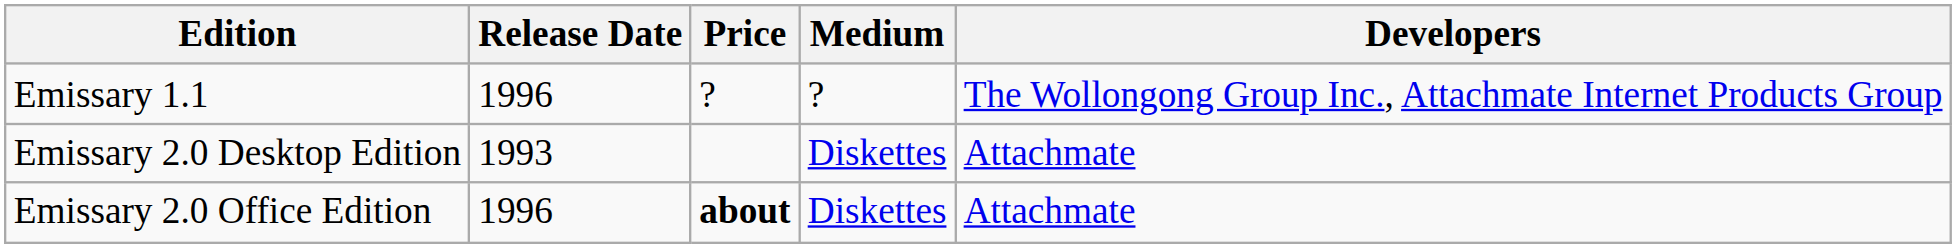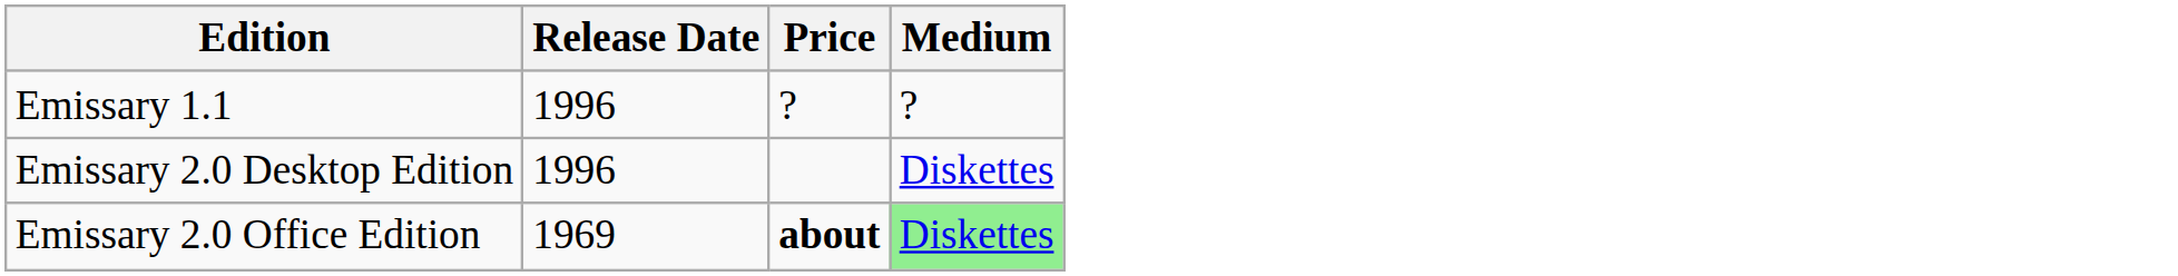 <table class="wikitable">
 <tr>
 <th>Edition</th>
 <th>Release Date</th>
 <th>Price</th>
 <th>Medium</th>
-<th>Developers</th>
 </tr>
 <tr>
 <td>Emissary 1.1</td>
 <td>1996</td>
 <td>?</td>
 <td>?</td>
-<td><a href='#'>The Wollongong Group Inc.</a>, <a href='#'>Attachmate Internet Products Group</a></td>
 </tr>
 <tr>
 <td>Emissary 2.0 Desktop Edition</td>
-<td>1993</td>
+<td>1996</td>
 <td></td>
 <td><a href='#'>Diskettes</a></td>
-<td><a href='#'>Attachmate</a></td>
 </tr>
 <tr>
 <td>Emissary 2.0 Office Edition</td>
-<td>1996</td>
+<td>1969</td>
 <td><strong>about </strong></td>
-<td><a href='#'>Diskettes</a></td>
-<td><a href='#'>Attachmate</a></td>
+<td style="background: lightgreen;"><a href='#'>Diskettes</a></td>
 </tr>
 </table>
